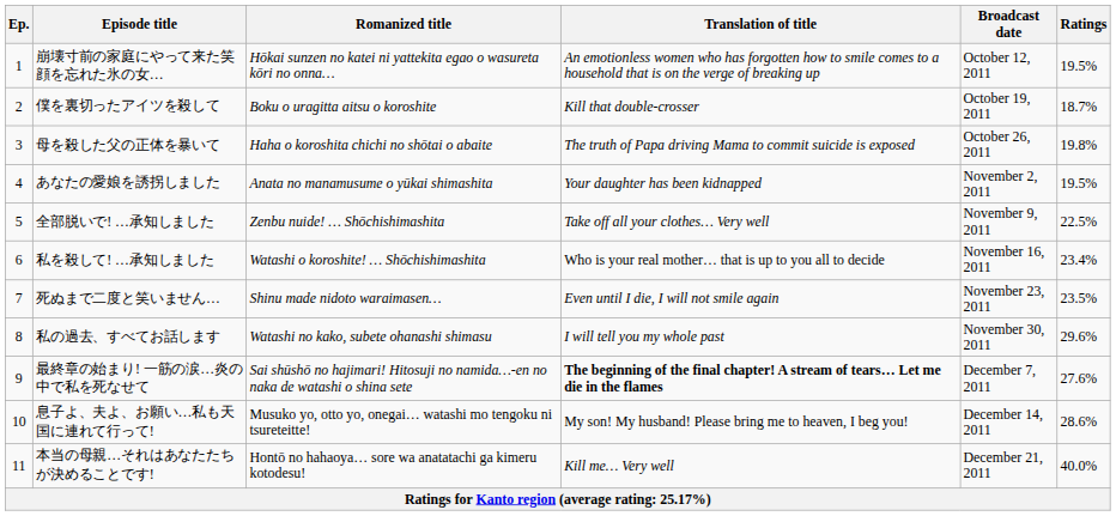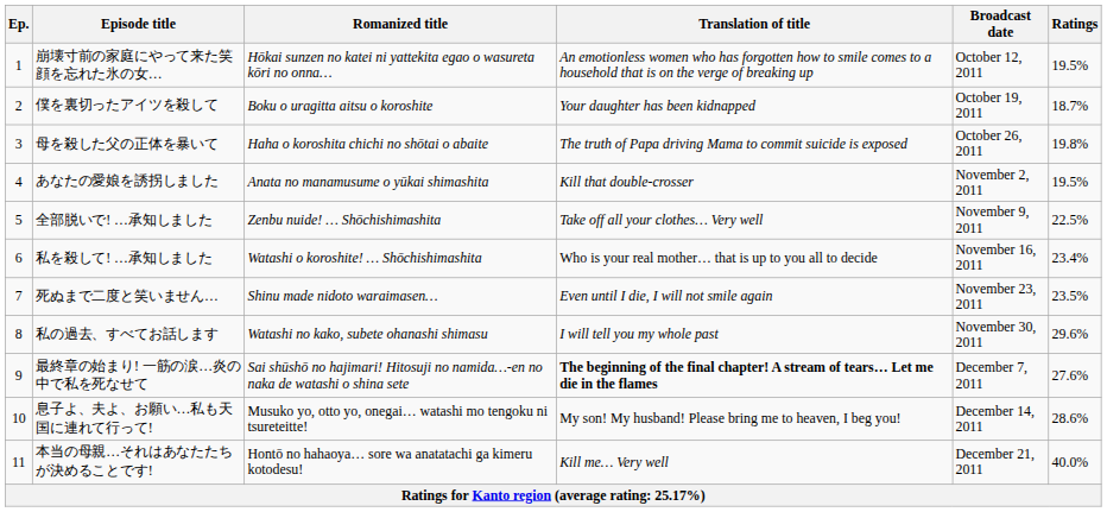 <table class="wikitable" style="text-align:center">
 <tr style="text-align:center">
 <th>Ep.</th>
 <th>Episode title</th>
 <th>Romanized title</th>
 <th>Translation of title</th>
 <th>Broadcast date</th>
 <th>Ratings</th>
 </tr>
 <tr>
 <td>1</td>
 <td align="left">崩壊寸前の家庭にやって来た笑顔を忘れた氷の女…</td>
 <td align=left><em>Hōkai sunzen no katei ni yattekita egao o wasureta kōri no onna…</em></td>
 <td align=left><em>An emotionless women who has forgotten how to smile comes to a household that is on the verge of breaking up</em></td>
 <td align=left>October 12, 2011</td>
 <td align=left>19.5%</td>
 </tr>
 <tr>
 <td>2</td>
 <td align="left">僕を裏切ったアイツを殺して</td>
 <td align=left><em>Boku o uragitta aitsu o koroshite</em></td>
-<td align=left><em>Kill that double-crosser</em></td>
+<td align=left><em>Your daughter has been kidnapped</em></td>
 <td align=left>October 19, 2011</td>
 <td align=left><span>18.7%</span></td>
 </tr>
 <tr>
 <td>3</td>
 <td align="left">母を殺した父の正体を暴いて</td>
 <td align=left><em>Haha o koroshita chichi no shōtai o abaite</em></td>
 <td align=left><em>The truth of Papa driving Mama to commit suicide is exposed</em></td>
 <td align=left>October 26, 2011</td>
 <td align=left>19.8%</td>
 </tr>
 <tr>
 <td>4</td>
 <td align="left">あなたの愛娘を誘拐しました</td>
 <td align=left><em>Anata no manamusume o yūkai shimashita</em></td>
-<td align=left><em>Your daughter has been kidnapped</em></td>
+<td align=left><em>Kill that double-crosser</em></td>
 <td align=left>November 2, 2011</td>
 <td align=left>19.5%</td>
 </tr>
 <tr>
 <td>5</td>
 <td align="left">全部脱いで! …承知しました</td>
 <td align=left><em>Zenbu nuide! … Shōchishimashita</em></td>
 <td align=left><em>Take off all your clothes… Very well</em></td>
 <td align=left>November 9, 2011</td>
 <td align=left>22.5%</td>
 </tr>
 <tr>
 <td>6</td>
 <td align="left">私を殺して! …承知しました</td>
 <td align=left><em>Watashi o koroshite! … Shōchishimashita</em></td>
 <td align=left></em>Who is your real mother… that is up to you all to decide<em></td>
 <td align=left>November 16, 2011</td>
 <td align=left>23.4%</td>
 </tr>
 <tr>
 <td>7</td>
 <td align="left">死ぬまで二度と笑いません…</td>
 <td align=left><em>Shinu made nidoto waraimasen…</em></td>
 <td align=left><em>Even until I die, I will not smile again</em></td>
 <td align=left>November 23, 2011</td>
 <td align=left>23.5%</td>
 </tr>
 <tr>
 <td>8</td>
 <td align="left">私の過去、すべてお話します</td>
 <td align=left><em>Watashi no kako, subete ohanashi shimasu</em></td>
 <td align=left><em>I will tell you my whole past</em></td>
 <td align=left>November 30, 2011</td>
 <td align=left>29.6%</td>
 </tr>
 <tr>
 <td>9</td>
 <td align="left">最終章の始まり! 一筋の涙…炎の中で私を死なせて</td>
 <td align=left><em>Sai shūshō no hajimari! Hitosuji no namida…-en no naka de watashi o shina sete</em></td>
 <td align=left><strong>The beginning of the final chapter! A stream of tears… Let me die in the flames<em></td>
 <td align=left>December 7, 2011</td>
 <td align=left>27.6%</td>
 </tr>
 <tr>
 <td>10</td>
 <td align="left">息子よ、夫よ、お願い…私も天国に連れて行って!</td>
 <td align=left></em>Musuko yo, otto yo, onegai… watashi mo tengoku ni tsureteitte!<em></td>
 <td align=left></em>My son! My husband! Please bring me to heaven, I beg you!<em></td>
 <td align=left>December 14, 2011</td>
 <td align=left>28.6%</td>
 </tr>
 <tr>
 <td>11</td>
 <td align="left">本当の母親…それはあなたたちが決めることです!</td>
 <td align=left></em>Hontō no hahaoya… sore wa anatatachi ga kimeru kotodesu!<em></td>
 <td align=left><em>Kill me… Very well</em></td>
 <td align=left>December 21, 2011</td>
 <td align=left><span>40.0%</span></td>
 </tr>
 <tr>
 <th colspan="6">Ratings for <a href='#'>Kanto region</a> (average rating: 25.17%)</th>
 </tr>
 </table>
